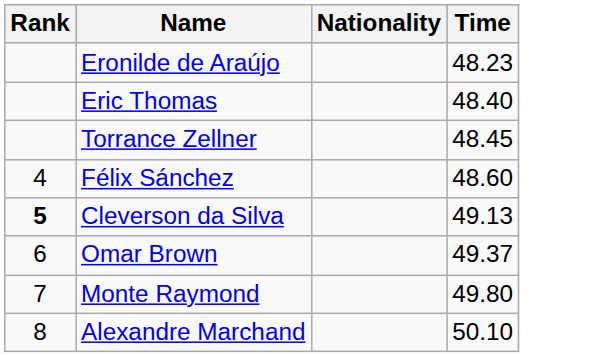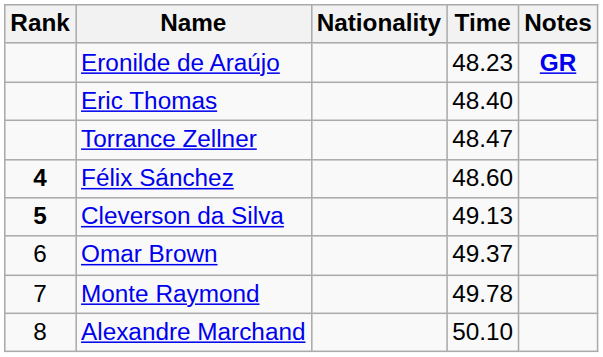 <table class="wikitable sortable" style="text-align:center">
 <tr>
 <th>Rank</th>
 <th>Name</th>
 <th>Nationality</th>
 <th>Time</th>
+<th>Notes</th>
 </tr>
 <tr>
 <td></td>
 <td align=left><a href='#'>Eronilde de Araújo</a></td>
 <td align=left></td>
 <td>48.23</td>
+<td><strong><a href='#'>GR</a></strong></td>
 </tr>
 <tr>
 <td></td>
 <td align=left><a href='#'>Eric Thomas</a></td>
 <td align=left></td>
 <td>48.40</td>
+<td></td>
 </tr>
 <tr>
 <td></td>
 <td align=left><a href='#'>Torrance Zellner</a></td>
 <td align=left></td>
-<td>48.45</td>
+<td>48.47</td>
+<td></td>
 </tr>
 <tr>
-<td>4</td>
+<td><strong>4</strong></td>
 <td align=left><a href='#'>Félix Sánchez</a></td>
 <td align=left></td>
 <td>48.60</td>
+<td></td>
 </tr>
 <tr>
 <td><strong>5</strong></td>
 <td align=left><a href='#'>Cleverson da Silva</a></td>
 <td align=left></td>
 <td>49.13</td>
+<td></td>
 </tr>
 <tr>
 <td>6</td>
 <td align=left><a href='#'>Omar Brown</a></td>
 <td align=left></td>
 <td>49.37</td>
+<td></td>
 </tr>
 <tr>
 <td>7</td>
 <td align=left><a href='#'>Monte Raymond</a></td>
 <td align=left></td>
-<td>49.80</td>
+<td>49.78</td>
+<td></td>
 </tr>
 <tr>
 <td>8</td>
 <td align=left><a href='#'>Alexandre Marchand</a></td>
 <td align=left></td>
 <td>50.10</td>
+<td></td>
 </tr>
 </table>
